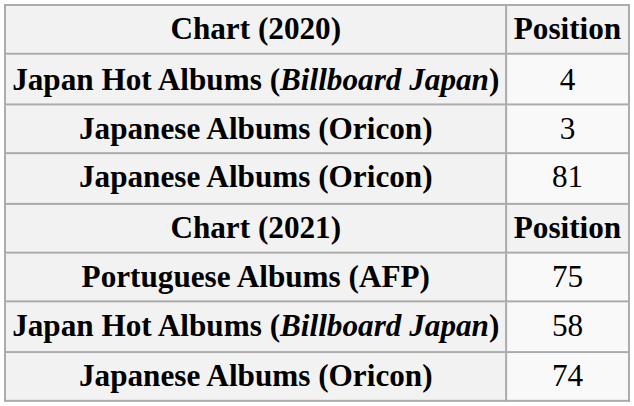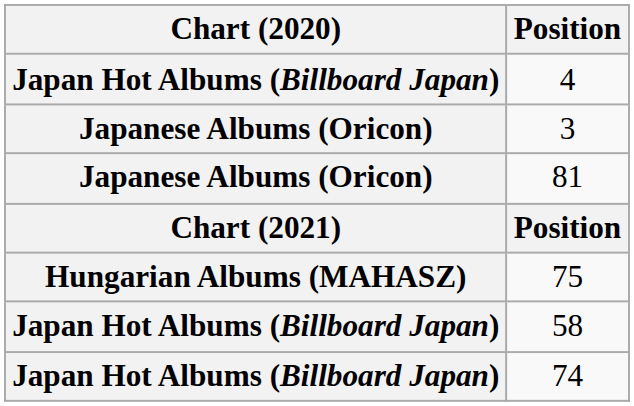 <table class="wikitable sortable plainrowheaders" style="text-align:center">
 <tr>
 <th scope="col">Chart (2020)</th>
 <th scope="col">Position</th>
 </tr>
 <tr>
 <th scope="row">Japan Hot Albums (<em>Billboard Japan</em>)</th>
 <td>4</td>
 </tr>
 <tr>
 <th scope="row">Japanese Albums (Oricon)</th>
 <td>3</td>
 </tr>
 <tr>
 <th scope="row">Japanese Albums (Oricon)</th>
 <td>81</td>
 </tr>
 <tr>
 <th scope="col">Chart (2021)</th>
 <th scope="col">Position</th>
 </tr>
 <tr>
-<th scope="row">Portuguese Albums (AFP)</th>
+<th scope="row">Hungarian Albums (MAHASZ)</th>
 <td>75</td>
 </tr>
 <tr>
 <th scope="row">Japan Hot Albums (<em>Billboard Japan</em>)</th>
 <td>58</td>
 </tr>
 <tr>
-<th scope="row">Japanese Albums (Oricon)</th>
+<th scope="row">Japan Hot Albums (<em>Billboard Japan</em>)</th>
 <td>74</td>
 </tr>
 </table>
